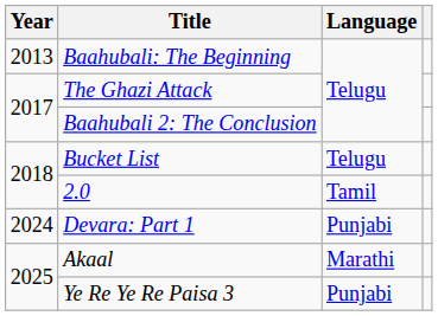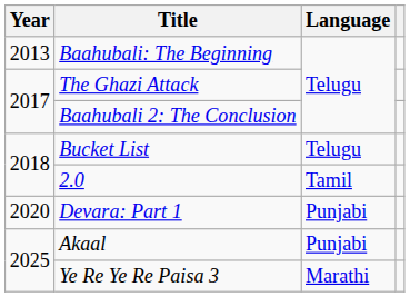 <table class="wikitable">
 <tr>
 <th scope="col">Year</th>
 <th scope="col">Title</th>
 <th scope="col">Language</th>
 <th scope="col" class="unsortable"><br></th>
 </tr>
 <tr>
 <td>2013</td>
 <td><em><a href='#'>Baahubali: The Beginning</a></em></td>
 <td rowspan="3"><a href='#'>Telugu</a></td>
 <td></td>
 </tr>
 <tr>
 <td rowspan="2">2017</td>
 <td><em><a href='#'>The Ghazi Attack</a></em></td>
 <td></td>
 </tr>
 <tr>
 <td><em><a href='#'>Baahubali 2: The Conclusion</a> </em></td>
 <td></td>
 </tr>
 <tr>
 <td rowspan="2">2018</td>
 <td><em><a href='#'>Bucket List</a></em></td>
 <td><a href='#'>Telugu</a></td>
 <td></td>
 </tr>
 <tr>
 <td><em><a href='#'>2.0</a></em></td>
 <td><a href='#'>Tamil</a></td>
 <td></td>
 </tr>
 <tr>
-<td>2024</td>
+<td>2020</td>
 <td><em><a href='#'>Devara: Part 1</a></em></td>
 <td><a href='#'>Punjabi</a></td>
 <td></td>
 </tr>
 <tr>
 <td rowspan="2">2025</td>
 <td><em>Akaal</em></td>
-<td><a href='#'>Marathi</a></td>
+<td><a href='#'>Punjabi</a></td>
 <td></td>
 </tr>
 <tr>
 <td><em>Ye Re Ye Re Paisa 3</em></td>
-<td><a href='#'>Punjabi</a></td>
+<td><a href='#'>Marathi</a></td>
 <td></td>
 </tr>
 </table>
